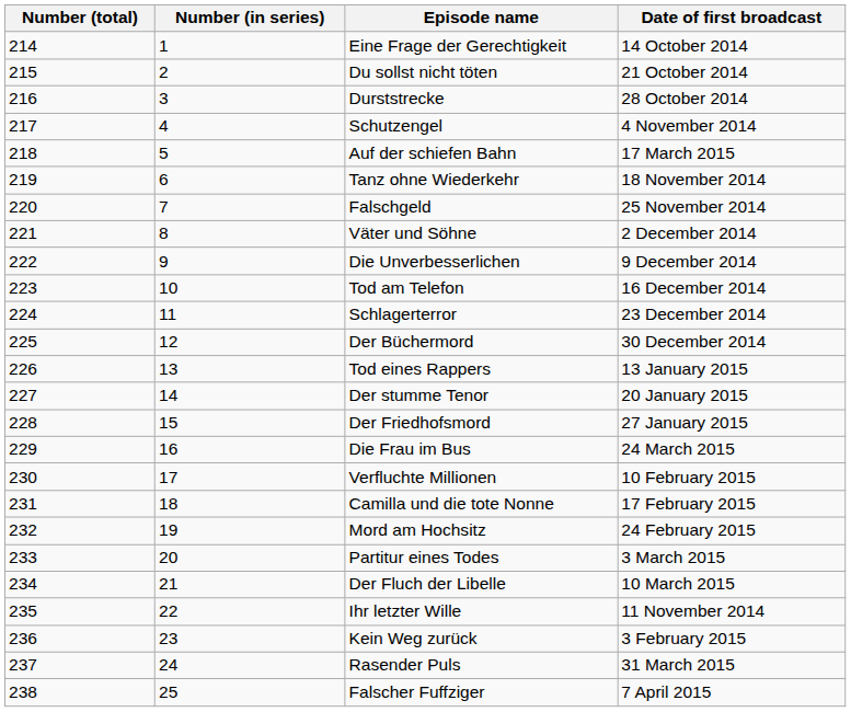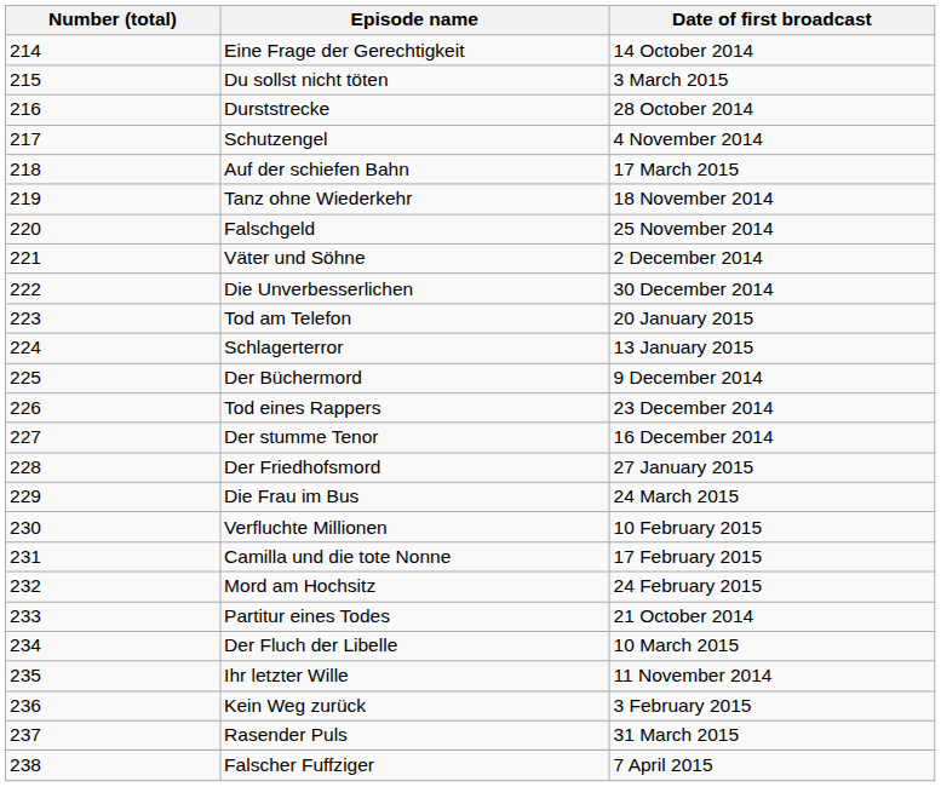 <table class="wikitable" width="50%">
 <tr class="hintergrundfarbe6">
 <th>Number (total)</th>
-<th>Number (in series)</th>
 <th>Episode name</th>
 <th>Date of first broadcast</th>
 </tr>
 <tr>
 <td>214</td>
-<td>1</td>
 <td>Eine Frage der Gerechtigkeit</td>
 <td>14 October 2014</td>
 </tr>
 <tr>
 <td>215</td>
-<td>2</td>
 <td>Du sollst nicht töten</td>
-<td>21 October 2014</td>
+<td>3 March 2015</td>
 </tr>
 <tr>
 <td>216</td>
-<td>3</td>
 <td>Durststrecke</td>
 <td>28 October 2014</td>
 </tr>
 <tr>
 <td>217</td>
-<td>4</td>
 <td>Schutzengel</td>
 <td>4 November 2014</td>
 </tr>
 <tr>
 <td>218</td>
-<td>5</td>
 <td>Auf der schiefen Bahn</td>
 <td>17 March 2015</td>
 </tr>
 <tr>
 <td>219</td>
-<td>6</td>
 <td>Tanz ohne Wiederkehr</td>
 <td>18 November 2014</td>
 </tr>
 <tr>
 <td>220</td>
-<td>7</td>
 <td>Falschgeld</td>
 <td>25 November 2014</td>
 </tr>
 <tr>
 <td>221</td>
-<td>8</td>
 <td>Väter und Söhne</td>
 <td>2 December 2014</td>
 </tr>
 <tr>
 <td>222</td>
-<td>9</td>
 <td>Die Unverbesserlichen</td>
+<td>30 December 2014</td>
+</tr>
+<tr>
+<td>223</td>
+<td>Tod am Telefon</td>
+<td>20 January 2015</td>
+</tr>
+<tr>
+<td>224</td>
+<td>Schlagerterror</td>
+<td>13 January 2015</td>
+</tr>
+<tr>
+<td>225</td>
+<td>Der Büchermord</td>
 <td>9 December 2014</td>
 </tr>
 <tr>
-<td>223</td>
-<td>10</td>
-<td>Tod am Telefon</td>
+<td>226</td>
+<td>Tod eines Rappers</td>
+<td>23 December 2014</td>
+</tr>
+<tr>
+<td>227</td>
+<td>Der stumme Tenor</td>
 <td>16 December 2014</td>
 </tr>
 <tr>
-<td>224</td>
-<td>11</td>
-<td>Schlagerterror</td>
-<td>23 December 2014</td>
-</tr>
-<tr>
-<td>225</td>
-<td>12</td>
-<td>Der Büchermord</td>
-<td>30 December 2014</td>
-</tr>
-<tr>
-<td>226</td>
-<td>13</td>
-<td>Tod eines Rappers</td>
-<td>13 January 2015</td>
-</tr>
-<tr>
-<td>227</td>
-<td>14</td>
-<td>Der stumme Tenor</td>
-<td>20 January 2015</td>
-</tr>
-<tr>
 <td>228</td>
-<td>15</td>
 <td>Der Friedhofsmord</td>
 <td>27 January 2015</td>
 </tr>
 <tr>
 <td>229</td>
-<td>16</td>
 <td>Die Frau im Bus</td>
 <td>24 March 2015</td>
 </tr>
 <tr>
 <td>230</td>
-<td>17</td>
 <td>Verfluchte Millionen</td>
 <td>10 February 2015</td>
 </tr>
 <tr>
 <td>231</td>
-<td>18</td>
 <td>Camilla und die tote Nonne</td>
 <td>17 February 2015</td>
 </tr>
 <tr>
 <td>232</td>
-<td>19</td>
 <td>Mord am Hochsitz</td>
 <td>24 February 2015</td>
 </tr>
 <tr>
 <td>233</td>
-<td>20</td>
 <td>Partitur eines Todes</td>
-<td>3 March 2015</td>
+<td>21 October 2014</td>
 </tr>
 <tr>
 <td>234</td>
-<td>21</td>
 <td>Der Fluch der Libelle</td>
 <td>10 March 2015</td>
 </tr>
 <tr>
 <td>235</td>
-<td>22</td>
 <td>Ihr letzter Wille</td>
 <td>11 November 2014</td>
 </tr>
 <tr>
 <td>236</td>
-<td>23</td>
 <td>Kein Weg zurück</td>
 <td>3 February 2015</td>
 </tr>
 <tr>
 <td>237</td>
-<td>24</td>
 <td>Rasender Puls</td>
 <td>31 March 2015</td>
 </tr>
 <tr>
 <td>238</td>
-<td>25</td>
 <td>Falscher Fuffziger</td>
 <td>7 April 2015</td>
 </tr>
 </table>
